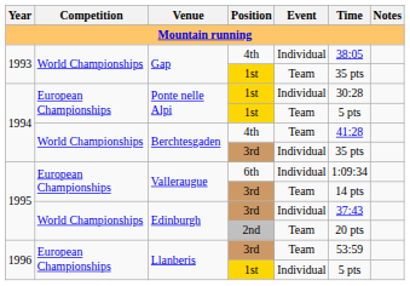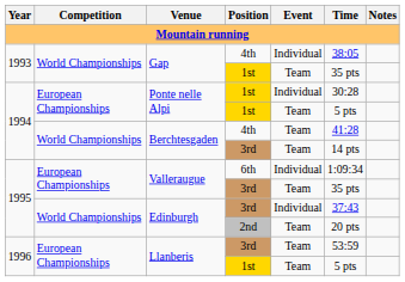 <table class="wikitable sortable" width=55% style="font-size:90%; text-align:center;">
 <tr>
 <th>Year</th>
 <th>Competition</th>
 <th>Venue</th>
 <th>Position</th>
 <th>Event</th>
 <th>Time</th>
 <th>Notes</th>
 </tr>
 <tr>
 <td colspan="7" style="background:#FFC569;"><strong><a href='#'>Mountain running</a></strong></td>
 </tr>
 <tr>
 <td rowspan=2>1993</td>
 <td align=left rowspan=2><a href='#'>World Championships</a></td>
 <td align=left rowspan=2> <a href='#'>Gap</a></td>
 <td>4th</td>
 <td>Individual</td>
 <td><a href='#'>38:05</a></td>
 <td></td>
 </tr>
 <tr>
 <td bgcolor=gold>1st</td>
 <td>Team</td>
 <td>35 pts</td>
 <td></td>
 </tr>
 <tr>
 <td rowspan=4>1994</td>
 <td align=left rowspan=2><a href='#'>European Championships</a></td>
 <td align=left rowspan=2> <a href='#'>Ponte nelle Alpi</a></td>
 <td bgcolor=gold>1st</td>
 <td>Individual</td>
 <td>30:28</td>
 <td></td>
 </tr>
 <tr>
 <td bgcolor=gold>1st</td>
 <td>Team</td>
 <td>5 pts</td>
 <td></td>
 </tr>
 <tr>
 <td align=left rowspan=2><a href='#'>World Championships</a></td>
 <td align=left rowspan=2> <a href='#'>Berchtesgaden</a></td>
 <td>4th</td>
 <td>Team</td>
 <td><a href='#'>41:28</a></td>
 <td></td>
 </tr>
 <tr>
 <td bgcolor=cc9966>3rd</td>
-<td>Individual</td>
-<td>35 pts</td>
+<td>Team</td>
+<td>14 pts</td>
 <td></td>
 </tr>
 <tr>
 <td rowspan=4>1995</td>
 <td align=left rowspan=2><a href='#'>European Championships</a></td>
 <td align=left rowspan=2> <a href='#'>Valleraugue</a></td>
 <td>6th</td>
 <td>Individual</td>
 <td>1:09:34</td>
 <td></td>
 </tr>
 <tr>
 <td bgcolor=cc9966>3rd</td>
 <td>Team</td>
-<td>14 pts</td>
+<td>35 pts</td>
 <td></td>
 </tr>
 <tr>
 <td align=left rowspan=2><a href='#'>World Championships</a></td>
 <td align=left rowspan=2> <a href='#'>Edinburgh</a></td>
 <td bgcolor=cc9966>3rd</td>
 <td>Individual</td>
 <td><a href='#'>37:43</a></td>
 <td></td>
 </tr>
 <tr>
 <td bgcolor=silver>2nd</td>
 <td>Team</td>
 <td>20 pts</td>
 <td></td>
 </tr>
 <tr>
 <td rowspan=2>1996</td>
 <td align=left rowspan=2><a href='#'>European Championships</a></td>
 <td align=left rowspan=2> <a href='#'>Llanberis</a></td>
 <td bgcolor=cc9966>3rd</td>
 <td>Team</td>
 <td>53:59</td>
 <td></td>
 </tr>
 <tr>
 <td bgcolor=gold>1st</td>
-<td>Individual</td>
+<td>Team</td>
 <td>5 pts</td>
 <td></td>
 </tr>
 </table>
